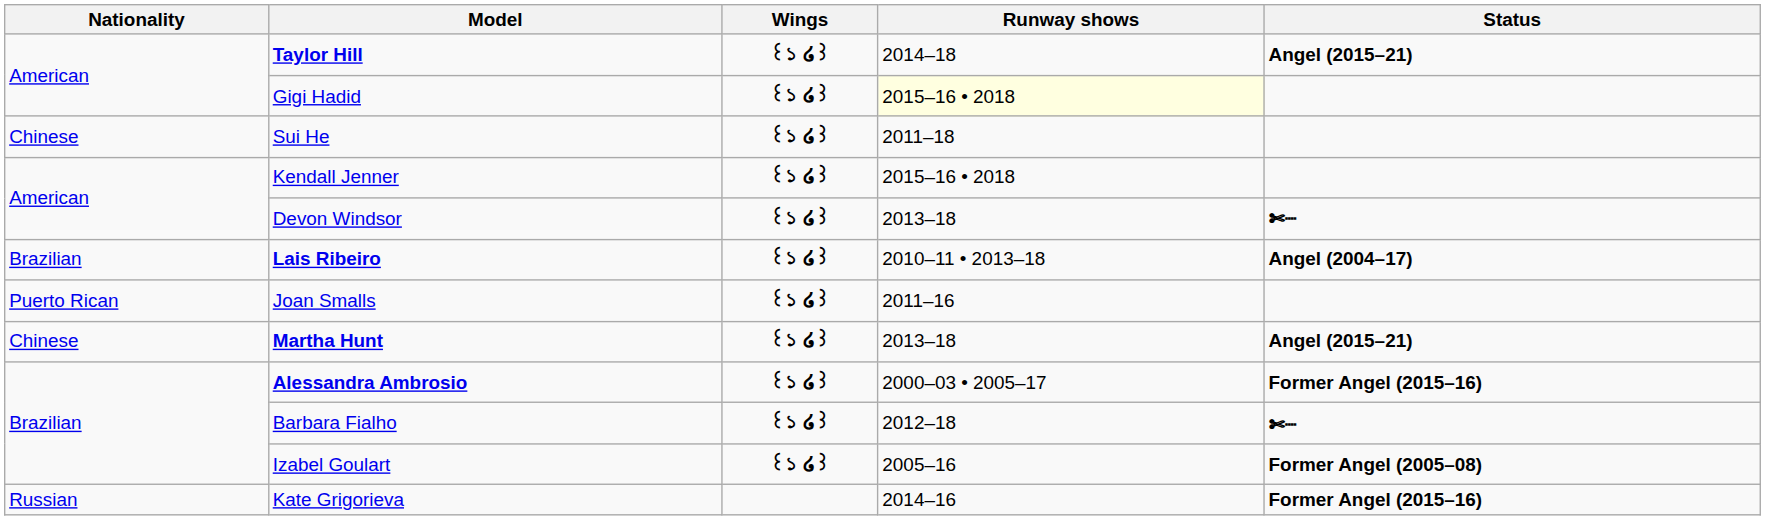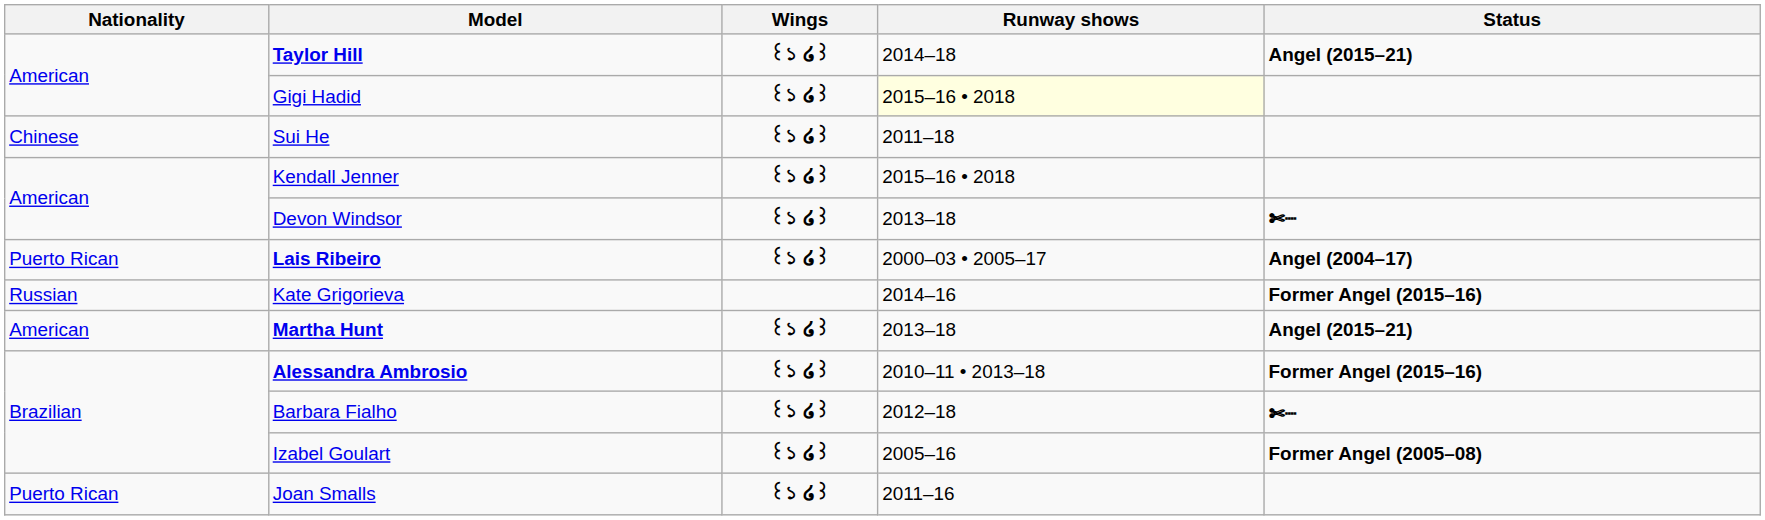 <table class="sortable wikitable"  style="font-size:85%; width:100%;">
 <tr>
 <th style="text-align:center;">Nationality</th>
 <th style="text-align:center;">Model</th>
 <th style="text-align:center;">Wings</th>
 <th style="text-align:center;">Runway shows</th>
 <th style="text-align:center;">Status</th>
 </tr>
 <tr>
 <td rowspan="2"> <a href='#'>American</a></td>
 <td><a href='#'><strong>Taylor Hill</strong></a></td>
 <td align="center"><strong>꒰১ ໒꒱</strong></td>
 <td>2014–18</td>
 <td><strong> Angel (2015–21)</strong></td>
 </tr>
 <tr>
 <td><a href='#'>Gigi Hadid</a></td>
 <td align="center"><strong>꒰১ ໒꒱</strong></td>
 <td style="background: lightyellow;">2015–16 • 2018</td>
 <td></td>
 </tr>
 <tr>
 <td> <a href='#'>Chinese</a></td>
 <td><a href='#'>Sui He</a></td>
 <td align="center"><strong>꒰১ ໒꒱</strong></td>
 <td>2011–18</td>
 <td></td>
 </tr>
 <tr>
 <td rowspan="2"> <a href='#'>American</a></td>
 <td><a href='#'>Kendall Jenner</a></td>
 <td align="center"><strong>꒰১ ໒꒱</strong></td>
 <td>2015–16 • 2018</td>
 <td></td>
 </tr>
 <tr>
 <td><a href='#'>Devon Windsor</a></td>
 <td align="center"><strong>꒰১ ໒꒱</strong></td>
 <td>2013–18</td>
 <td><strong>✄┈</strong></td>
 </tr>
 <tr>
-<td> <a href='#'>Brazilian</a></td>
+<td> <a href='#'>Puerto Rican</a></td>
 <td><strong><a href='#'>Lais Ribeiro</a></strong></td>
 <td align="center"><strong>꒰১ ໒꒱</strong></td>
-<td>2010–11 • 2013–18</td>
+<td>2000–03 • 2005–17</td>
 <td><strong> Angel (2004–17)</strong></td>
 </tr>
 <tr>
-<td> <a href='#'>Puerto Rican</a></td>
-<td><a href='#'>Joan Smalls</a></td>
-<td align="center"><strong>꒰১ ໒꒱</strong></td>
-<td>2011–16</td>
+<td> <a href='#'>Russian</a></td>
+<td><a href='#'>Kate Grigorieva</a></td>
 <td></td>
+<td>2014–16</td>
+<td><strong>Former  Angel (2015–16)</strong></td>
 </tr>
 <tr>
-<td> <a href='#'>Chinese</a></td>
+<td> <a href='#'>American</a></td>
 <td><strong><a href='#'>Martha Hunt</a></strong></td>
 <td align="center"><strong>꒰১ ໒꒱</strong></td>
 <td>2013–18</td>
 <td><strong> Angel (2015–21)</strong></td>
 </tr>
 <tr>
 <td rowspan="3"> <a href='#'>Brazilian</a></td>
 <td><strong><a href='#'>Alessandra Ambrosio</a></strong></td>
 <td align="center"><strong>꒰১ ໒꒱</strong></td>
-<td>2000–03 • 2005–17</td>
+<td>2010–11 • 2013–18</td>
 <td><strong>Former  Angel (2015–16)</strong></td>
 </tr>
 <tr>
 <td><a href='#'>Barbara Fialho</a></td>
 <td align="center"><strong>꒰১ ໒꒱</strong></td>
 <td>2012–18</td>
 <td><strong>✄┈</strong></td>
 </tr>
 <tr>
 <td><a href='#'>Izabel Goulart</a></td>
 <td align="center"><strong>꒰১ ໒꒱</strong></td>
 <td>2005–16</td>
 <td><strong>Former  Angel (2005–08)</strong></td>
 </tr>
 <tr>
-<td> <a href='#'>Russian</a></td>
-<td><a href='#'>Kate Grigorieva</a></td>
+<td> <a href='#'>Puerto Rican</a></td>
+<td><a href='#'>Joan Smalls</a></td>
+<td align="center"><strong>꒰১ ໒꒱</strong></td>
+<td>2011–16</td>
 <td></td>
-<td>2014–16</td>
-<td><strong>Former  Angel (2015–16)</strong></td>
 </tr>
 </table>
